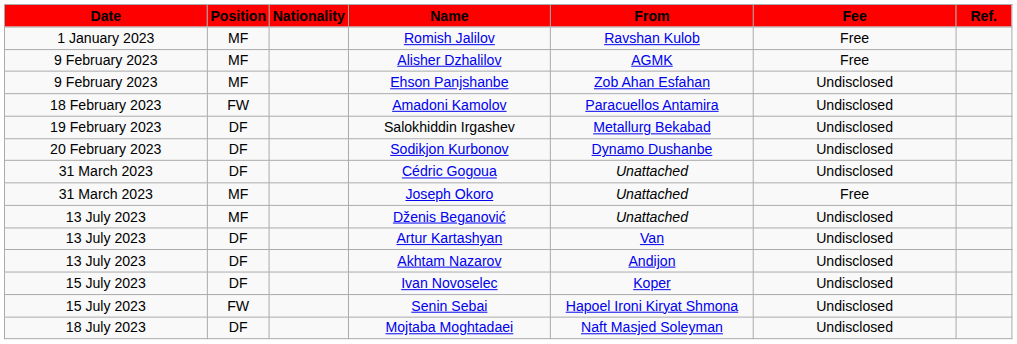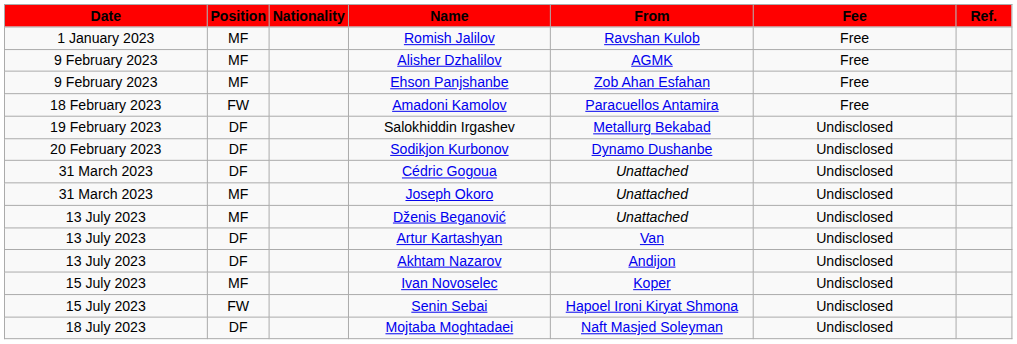 <table class="wikitable"  style="text-align:center; font-size:90%; ">
 <tr>
 <th style="background:#FF0000; color:#000000; width:200px;">Date</th>
 <th style="background:#FF0000; color:#000000; width:50px;">Position</th>
 <th style="background:#FF0000; color:#000000; width:50px;">Nationality</th>
 <th style="background:#FF0000; color:#000000; width:200px;">Name</th>
 <th style="background:#FF0000; color:#000000; width:200px;">From</th>
 <th style="background:#FF0000; color:#000000; width:200px;">Fee</th>
 <th style="background:#FF0000; color:#000000; width:50px;">Ref.</th>
 </tr>
 <tr>
 <td>1 January 2023</td>
 <td>MF</td>
 <td></td>
 <td><a href='#'>Romish Jalilov</a></td>
 <td><a href='#'>Ravshan Kulob</a></td>
 <td>Free</td>
 <td></td>
 </tr>
 <tr>
 <td>9 February 2023</td>
 <td>MF</td>
 <td></td>
 <td><a href='#'>Alisher Dzhalilov</a></td>
 <td><a href='#'>AGMK</a></td>
 <td>Free</td>
 <td></td>
 </tr>
 <tr>
 <td>9 February 2023</td>
 <td>MF</td>
 <td></td>
 <td><a href='#'>Ehson Panjshanbe</a></td>
 <td><a href='#'>Zob Ahan Esfahan</a></td>
-<td>Undisclosed</td>
+<td>Free</td>
 <td></td>
 </tr>
 <tr>
 <td>18 February 2023</td>
 <td>FW</td>
 <td></td>
 <td><a href='#'>Amadoni Kamolov</a></td>
 <td><a href='#'>Paracuellos Antamira</a></td>
-<td>Undisclosed</td>
+<td>Free</td>
 <td></td>
 </tr>
 <tr>
 <td>19 February 2023</td>
 <td>DF</td>
 <td></td>
 <td>Salokhiddin Irgashev</td>
 <td><a href='#'>Metallurg Bekabad</a></td>
 <td>Undisclosed</td>
 <td></td>
 </tr>
 <tr>
 <td>20 February 2023</td>
 <td>DF</td>
 <td></td>
 <td><a href='#'>Sodikjon Kurbonov</a></td>
 <td><a href='#'>Dynamo Dushanbe</a></td>
 <td>Undisclosed</td>
 <td></td>
 </tr>
 <tr>
 <td>31 March 2023</td>
 <td>DF</td>
 <td></td>
 <td><a href='#'>Cédric Gogoua</a></td>
 <td><em>Unattached</em></td>
 <td>Undisclosed</td>
 <td></td>
 </tr>
 <tr>
 <td>31 March 2023</td>
 <td>MF</td>
 <td></td>
 <td><a href='#'>Joseph Okoro</a></td>
 <td><em>Unattached</em></td>
-<td>Free</td>
+<td>Undisclosed</td>
 <td></td>
 </tr>
 <tr>
 <td>13 July 2023</td>
 <td>MF</td>
 <td></td>
 <td><a href='#'>Dženis Beganović</a></td>
 <td><em>Unattached</em></td>
 <td>Undisclosed</td>
 <td></td>
 </tr>
 <tr>
 <td>13 July 2023</td>
 <td>DF</td>
 <td></td>
 <td><a href='#'>Artur Kartashyan</a></td>
 <td><a href='#'>Van</a></td>
 <td>Undisclosed</td>
 <td></td>
 </tr>
 <tr>
 <td>13 July 2023</td>
 <td>DF</td>
 <td></td>
 <td><a href='#'>Akhtam Nazarov</a></td>
 <td><a href='#'>Andijon</a></td>
 <td>Undisclosed</td>
 <td></td>
 </tr>
 <tr>
 <td>15 July 2023</td>
-<td>DF</td>
+<td>MF</td>
 <td></td>
 <td><a href='#'>Ivan Novoselec</a></td>
 <td><a href='#'>Koper</a></td>
 <td>Undisclosed</td>
 <td></td>
 </tr>
 <tr>
 <td>15 July 2023</td>
 <td>FW</td>
 <td></td>
 <td><a href='#'>Senin Sebai</a></td>
 <td><a href='#'>Hapoel Ironi Kiryat Shmona</a></td>
 <td>Undisclosed</td>
 <td></td>
 </tr>
 <tr>
 <td>18 July 2023</td>
 <td>DF</td>
 <td></td>
 <td><a href='#'>Mojtaba Moghtadaei</a></td>
 <td><a href='#'>Naft Masjed Soleyman</a></td>
 <td>Undisclosed</td>
 <td></td>
 </tr>
 </table>
